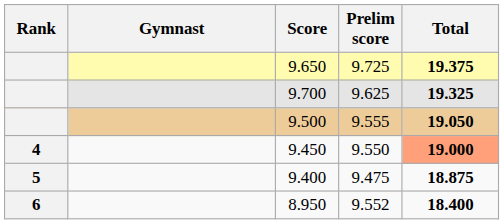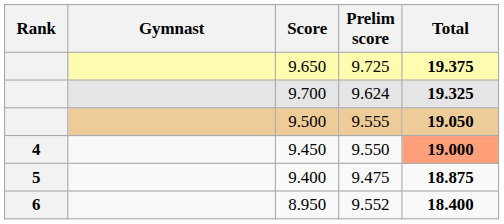 <table class="wikitable sortable" style="text-align:center; font-size:95%">
 <tr>
 <th scope="col" style="width:50px;">Rank</th>
 <th scope="col" style="width:180px;">Gymnast</th>
 <th scope="col" style="width:50px;">Score</th>
 <th scope="col" style="width:50px;">Prelim score</th>
 <th scope="col" style="width:80px;">Total</th>
 </tr>
 <tr style="background:#fffcaf;">
 <th scope=row style="text-align:center"></th>
 <td style="text-align:left;"></td>
 <td>9.650</td>
 <td>9.725</td>
 <td><strong>19.375</strong></td>
 </tr>
 <tr style="background:#e5e5e5;">
 <th scope=row style="text-align:center"></th>
 <td style="text-align:left;"></td>
 <td>9.700</td>
-<td>9.625</td>
+<td>9.624</td>
 <td><strong>19.325</strong></td>
 </tr>
 <tr style="background:#ec9;">
 <th scope=row style="text-align:center"></th>
 <td style="text-align:left;"></td>
 <td>9.500</td>
 <td>9.555</td>
 <td><strong>19.050</strong></td>
 </tr>
 <tr>
 <th scope=row style="text-align:center">4</th>
 <td style="text-align:left;"></td>
 <td>9.450</td>
 <td>9.550</td>
 <td style="background: lightsalmon;"><strong>19.000</strong></td>
 </tr>
 <tr>
 <th scope=row style="text-align:center">5</th>
 <td style="text-align:left;"></td>
 <td>9.400</td>
 <td>9.475</td>
 <td><strong>18.875</strong></td>
 </tr>
 <tr>
 <th scope=row style="text-align:center">6</th>
 <td style="text-align:left;"></td>
 <td>8.950</td>
 <td>9.552</td>
 <td><strong>18.400</strong></td>
 </tr>
 </table>
